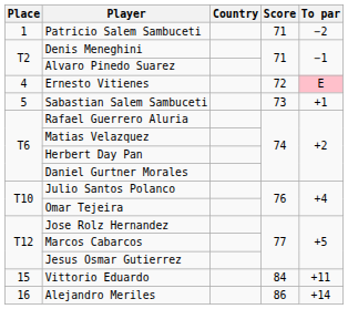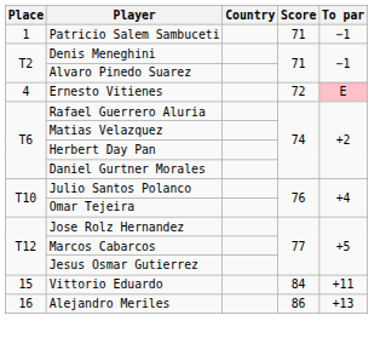 <table class="wikitable">
 <tr>
 <th>Place</th>
 <th>Player</th>
 <th>Country</th>
 <th>Score</th>
 <th>To par</th>
 </tr>
 <tr>
 <td style="text-align:center;">1</td>
 <td>Patricio Salem Sambuceti</td>
 <td></td>
 <td style="text-align:center;">71</td>
-<td style="text-align:center;">−2</td>
+<td style="text-align:center;">−1</td>
 </tr>
 <tr>
 <td rowspan="2" style="text-align:center;">T2</td>
 <td>Denis Meneghini</td>
 <td></td>
 <td rowspan="2" style="text-align:center;">71</td>
 <td rowspan="2" style="text-align:center;">−1</td>
 </tr>
 <tr>
 <td>Alvaro Pinedo Suarez</td>
 <td></td>
 </tr>
 <tr>
 <td style="text-align:center;">4</td>
 <td>Ernesto Vitienes</td>
 <td></td>
 <td style="text-align:center;">72</td>
 <td style="background: pink; text-align:center;">E</td>
-</tr>
-<tr>
-<td style="text-align:center;">5</td>
-<td>Sabastian Salem Sambuceti</td>
-<td></td>
-<td style="text-align:center;">73</td>
-<td style="text-align:center;">+1</td>
 </tr>
 <tr>
 <td rowspan="4" style="text-align:center;">T6</td>
 <td>Rafael Guerrero Aluria</td>
 <td></td>
 <td rowspan="4" style="text-align:center;">74</td>
 <td rowspan="4" style="text-align:center;">+2</td>
 </tr>
 <tr>
 <td>Matias Velazquez</td>
 <td></td>
 </tr>
 <tr>
 <td>Herbert Day Pan</td>
 <td></td>
 </tr>
 <tr>
 <td>Daniel Gurtner Morales</td>
 <td></td>
 </tr>
 <tr>
 <td rowspan="2" style="text-align:center;">T10</td>
 <td>Julio Santos Polanco</td>
 <td></td>
 <td rowspan="2" style="text-align:center;">76</td>
 <td rowspan="2" style="text-align:center;">+4</td>
 </tr>
 <tr>
 <td>Omar Tejeira</td>
 <td></td>
 </tr>
 <tr>
 <td rowspan="3" style="text-align:center;">T12</td>
 <td>Jose Rolz Hernandez</td>
 <td></td>
 <td rowspan="3" style="text-align:center;">77</td>
 <td rowspan="3" style="text-align:center;">+5</td>
 </tr>
 <tr>
 <td>Marcos Cabarcos</td>
 <td></td>
 </tr>
 <tr>
 <td>Jesus Osmar Gutierrez</td>
 <td></td>
 </tr>
 <tr>
 <td style="text-align:center;">15</td>
 <td>Vittorio Eduardo</td>
 <td></td>
 <td style="text-align:center;">84</td>
 <td style="text-align:center;">+11</td>
 </tr>
 <tr>
 <td style="text-align:center;">16</td>
 <td>Alejandro Meriles</td>
 <td></td>
 <td style="text-align:center;">86</td>
-<td style="text-align:center;">+14</td>
+<td style="text-align:center;">+13</td>
 </tr>
 </table>
